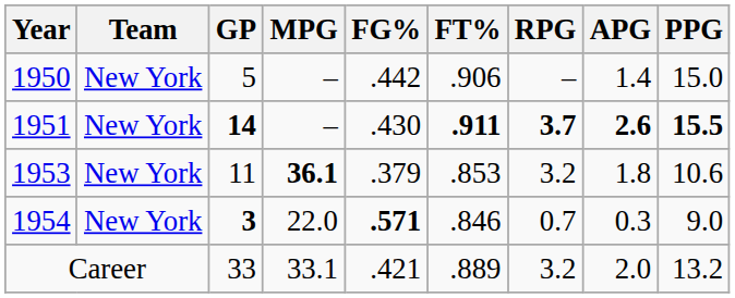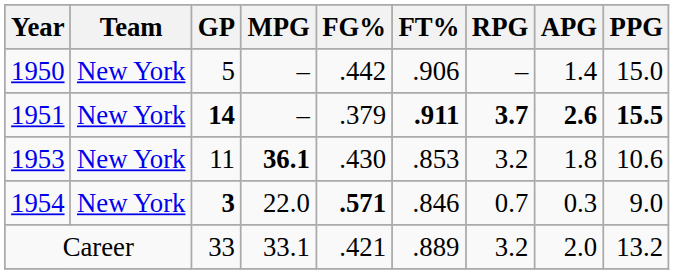 <table class="wikitable sortable" style="font-size:95%; text-align:right;">
 <tr>
 <th>Year</th>
 <th>Team</th>
 <th>GP</th>
 <th>MPG</th>
 <th>FG%</th>
 <th>FT%</th>
 <th>RPG</th>
 <th>APG</th>
 <th>PPG</th>
 </tr>
 <tr>
 <td style="text-align:left;"><a href='#'>1950</a></td>
 <td style="text-align:left;"><a href='#'>New York</a></td>
 <td>5</td>
 <td>–</td>
 <td>.442</td>
 <td>.906</td>
 <td>–</td>
 <td>1.4</td>
 <td>15.0</td>
 </tr>
 <tr>
 <td style="text-align:left;"><a href='#'>1951</a></td>
 <td style="text-align:left;"><a href='#'>New York</a></td>
 <td><strong>14</strong></td>
 <td>–</td>
-<td>.430</td>
+<td>.379</td>
 <td><strong>.911</strong></td>
 <td><strong>3.7</strong></td>
 <td><strong>2.6</strong></td>
 <td><strong>15.5</strong></td>
 </tr>
 <tr>
 <td style="text-align:left;"><a href='#'>1953</a></td>
 <td style="text-align:left;"><a href='#'>New York</a></td>
 <td>11</td>
 <td><strong>36.1</strong></td>
-<td>.379</td>
+<td>.430</td>
 <td>.853</td>
 <td>3.2</td>
 <td>1.8</td>
 <td>10.6</td>
 </tr>
 <tr>
 <td style="text-align:left;"><a href='#'>1954</a></td>
 <td style="text-align:left;"><a href='#'>New York</a></td>
 <td><strong>3</strong></td>
 <td>22.0</td>
 <td><strong>.571</strong></td>
 <td>.846</td>
 <td>0.7</td>
 <td>0.3</td>
 <td>9.0</td>
 </tr>
 <tr class="sortbottom">
 <td colspan="2" style="text-align:center;">Career</td>
 <td>33</td>
 <td>33.1</td>
 <td>.421</td>
 <td>.889</td>
 <td>3.2</td>
 <td>2.0</td>
 <td>13.2</td>
 </tr>
 </table>
